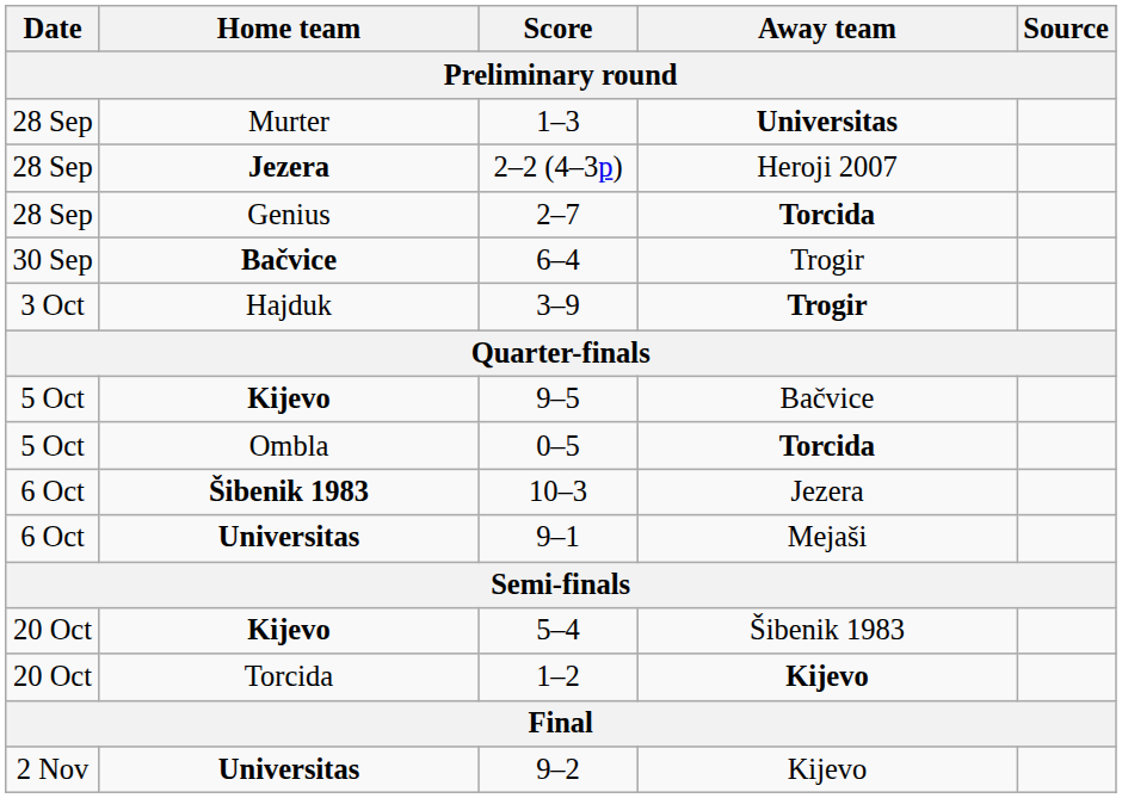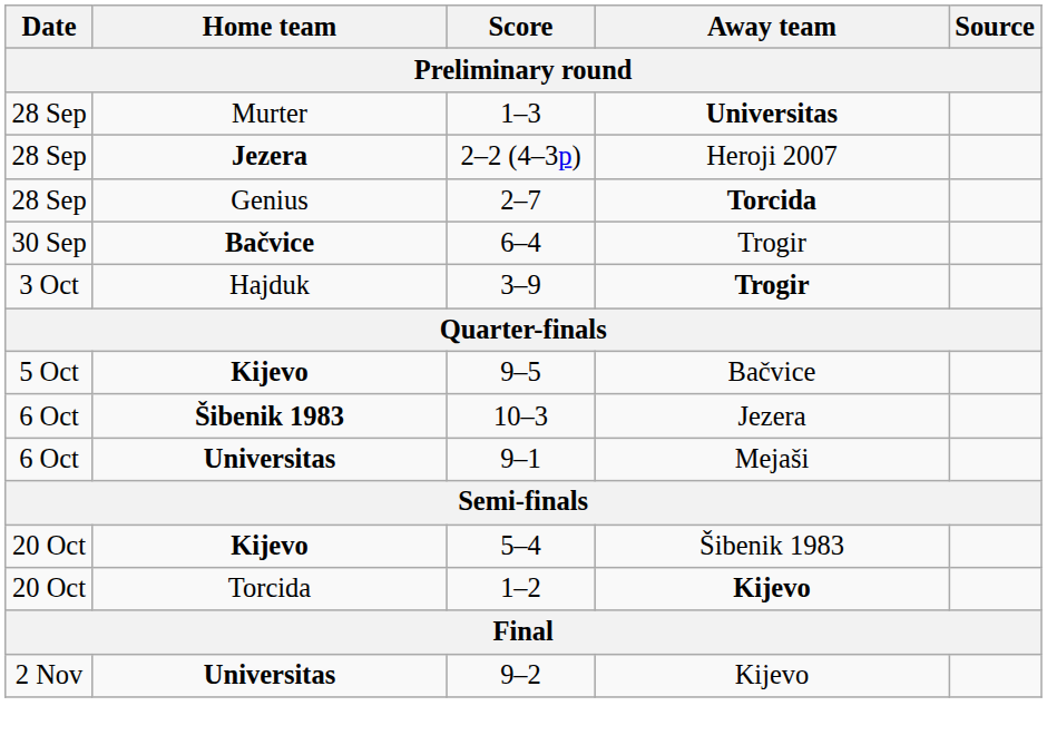 <table class="wikitable" style="text-align: center">
 <tr>
 <th>Date</th>
 <th width="200">Home team</th>
 <th width="80">Score</th>
 <th width="200">Away team</th>
 <th>Source</th>
 </tr>
 <tr>
 <th colspan="5">Preliminary round</th>
 </tr>
 <tr>
 <td>28 Sep</td>
 <td>Murter</td>
 <td>1–3</td>
 <td><strong>Universitas</strong></td>
 <td></td>
 </tr>
 <tr>
 <td>28 Sep</td>
 <td><strong>Jezera</strong></td>
 <td>2–2 (4–3<a href='#'>p</a>)</td>
 <td>Heroji 2007</td>
 <td></td>
 </tr>
 <tr>
 <td>28 Sep</td>
 <td>Genius</td>
 <td>2–7</td>
 <td><strong>Torcida</strong></td>
 <td></td>
 </tr>
 <tr>
 <td>30 Sep</td>
 <td><strong>Bačvice</strong></td>
 <td>6–4</td>
 <td>Trogir</td>
 <td></td>
 </tr>
 <tr>
 <td>3 Oct</td>
 <td>Hajduk</td>
 <td>3–9</td>
 <td><strong>Trogir</strong></td>
 <td></td>
 </tr>
 <tr>
 <th colspan="5">Quarter-finals</th>
 </tr>
 <tr>
 <td>5 Oct</td>
 <td><strong>Kijevo</strong></td>
 <td>9–5</td>
 <td>Bačvice</td>
 <td></td>
 </tr>
 <tr>
-<td>5 Oct</td>
-<td>Ombla</td>
-<td>0–5</td>
-<td><strong>Torcida</strong></td>
-<td></td>
-</tr>
-<tr>
 <td>6 Oct</td>
 <td><strong>Šibenik 1983</strong></td>
 <td>10–3</td>
 <td>Jezera</td>
 <td></td>
 </tr>
 <tr>
 <td>6 Oct</td>
 <td><strong>Universitas</strong></td>
 <td>9–1</td>
 <td>Mejaši</td>
 <td></td>
 </tr>
 <tr>
 <th colspan="5">Semi-finals</th>
 </tr>
 <tr>
 <td>20 Oct</td>
 <td><strong>Kijevo</strong></td>
 <td>5–4</td>
 <td>Šibenik 1983</td>
 <td></td>
 </tr>
 <tr>
 <td>20 Oct</td>
 <td>Torcida</td>
 <td>1–2</td>
 <td><strong>Kijevo</strong></td>
 <td></td>
 </tr>
 <tr>
 <th colspan="5">Final</th>
 </tr>
 <tr>
 <td>2 Nov</td>
 <td><strong>Universitas</strong></td>
 <td>9–2</td>
 <td>Kijevo</td>
 <td></td>
 </tr>
 </table>
